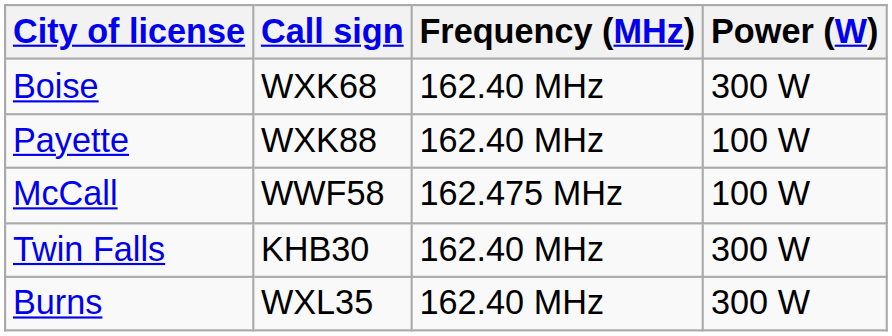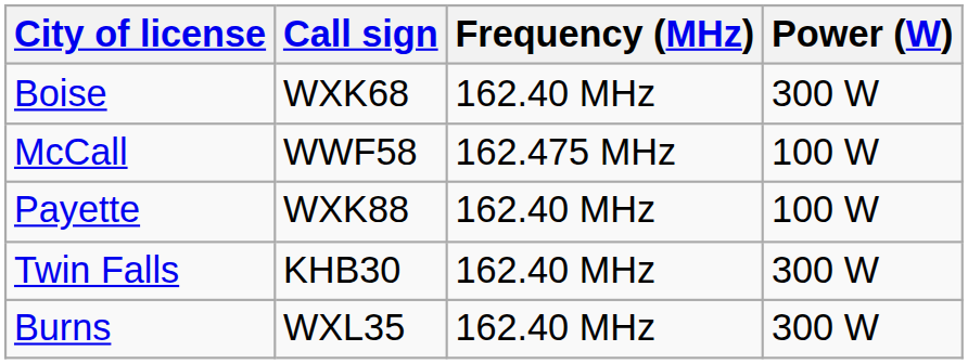 <table class="wikitable sortable collapsible">
 <tr>
 <th><a href='#'>City of license</a></th>
 <th><a href='#'>Call sign</a></th>
 <th>Frequency (<a href='#'>MHz</a>)</th>
 <th>Power (<a href='#'>W</a>)</th>
 </tr>
 <tr>
 <td><a href='#'>Boise</a></td>
 <td>WXK68 </td>
 <td>162.40 MHz</td>
 <td>300 W</td>
 </tr>
 <tr>
+<td><a href='#'>McCall</a></td>
+<td>WWF58 </td>
+<td>162.475 MHz</td>
+<td>100 W</td>
+</tr>
+<tr>
 <td><a href='#'>Payette</a></td>
 <td>WXK88 </td>
 <td>162.40 MHz</td>
-<td>100 W</td>
-</tr>
-<tr>
-<td><a href='#'>McCall</a></td>
-<td>WWF58 </td>
-<td>162.475 MHz</td>
 <td>100 W</td>
 </tr>
 <tr>
 <td><a href='#'>Twin Falls</a></td>
 <td>KHB30 </td>
 <td>162.40 MHz</td>
 <td>300 W</td>
 </tr>
 <tr>
 <td><a href='#'>Burns</a></td>
 <td>WXL35 </td>
 <td>162.40 MHz</td>
 <td>300 W</td>
 </tr>
 </table>
